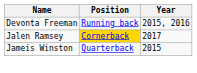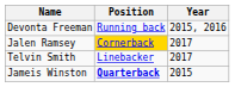 <table class="wikitable" style="font-size: 95%;">
 <tr>
 <th>Name</th>
 <th>Position</th>
 <th>Year</th>
 </tr>
 <tr>
 <td>Devonta Freeman</td>
 <td><a href='#'>Running back</a></td>
 <td>2015, 2016</td>
 </tr>
 <tr>
 <td>Jalen Ramsey</td>
 <td style="background: gold;"><a href='#'>Cornerback</a></td>
 <td>2017</td>
 </tr>
 <tr>
+<td>Telvin Smith</td>
+<td><a href='#'>Linebacker</a></td>
+<td>2017</td>
+</tr>
+<tr>
 <td>Jameis Winston</td>
-<td><a href='#'>Quarterback</a></td>
+<td><strong><a href='#'>Quarterback</a></strong></td>
 <td>2015</td>
 </tr>
 </table>
